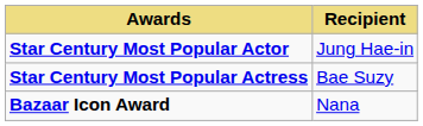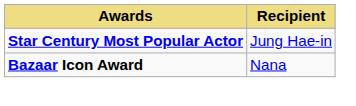 <table class="wikitable">
 <tr>
 <th style="background:#EEDD82; text-align:center">Awards</th>
 <th style="background:#EEDD82; text-align:center">Recipient</th>
 </tr>
 <tr>
 <td><strong><a href='#'>Star Century Most Popular Actor</a></strong></td>
 <td><a href='#'>Jung Hae-in</a></td>
 </tr>
 <tr>
-<td><strong><a href='#'>Star Century Most Popular Actress</a></strong></td>
-<td><a href='#'>Bae Suzy</a></td>
-</tr>
-<tr>
 <td><strong><a href='#'>Bazaar</a> Icon Award</strong></td>
 <td><a href='#'>Nana</a></td>
 </tr>
 </table>
